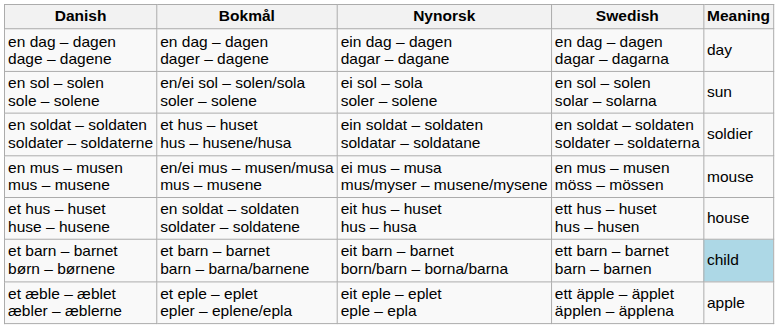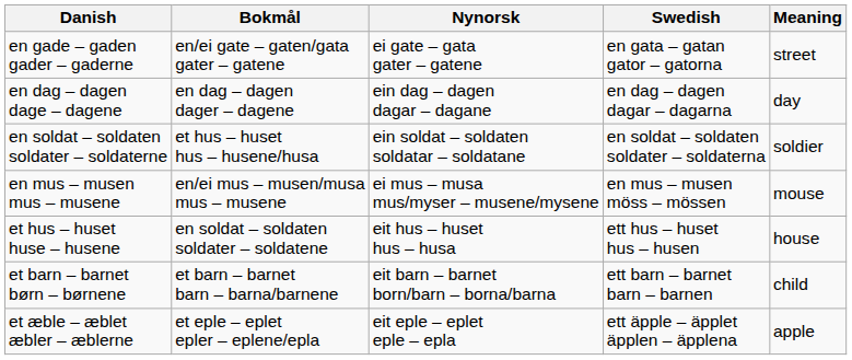 <table class="wikitable">
 <tr>
 <th>Danish</th>
 <th>Bokmål</th>
 <th>Nynorsk</th>
 <th>Swedish</th>
 <th>Meaning</th>
 </tr>
 <tr>
+<td>en gade – gaden<br>gader – gaderne</td>
+<td>en/ei gate – gaten/gata<br>gater – gatene</td>
+<td>ei gate – gata<br>gater – gatene</td>
+<td>en gata – gatan<br>gator – gatorna</td>
+<td>street</td>
+</tr>
+<tr>
 <td>en dag – dagen<br>dage – dagene</td>
 <td>en dag – dagen<br>dager – dagene</td>
 <td>ein dag – dagen<br>dagar – dagane</td>
 <td>en dag – dagen<br>dagar – dagarna</td>
 <td>day</td>
-</tr>
-<tr>
-<td>en sol – solen<br>sole – solene</td>
-<td>en/ei sol – solen/sola<br>soler – solene</td>
-<td>ei sol – sola<br>soler – solene</td>
-<td>en sol – solen<br>solar – solarna</td>
-<td>sun</td>
 </tr>
 <tr>
 <td>en soldat – soldaten<br>soldater – soldaterne</td>
 <td>et hus – huset<br>hus – husene/husa</td>
 <td>ein soldat – soldaten<br>soldatar – soldatane</td>
 <td>en soldat – soldaten<br>soldater – soldaterna</td>
 <td>soldier</td>
 </tr>
 <tr>
 <td>en mus – musen<br>mus – musene</td>
 <td>en/ei mus – musen/musa<br>mus – musene</td>
 <td>ei mus – musa<br>mus/myser – musene/mysene</td>
 <td>en mus – musen<br>möss – mössen</td>
 <td>mouse</td>
 </tr>
 <tr>
 <td>et hus – huset<br>huse – husene</td>
 <td>en soldat – soldaten<br>soldater – soldatene</td>
 <td>eit hus – huset<br>hus – husa</td>
 <td>ett hus – huset<br>hus – husen</td>
 <td>house</td>
 </tr>
 <tr>
 <td>et barn – barnet<br>børn – børnene</td>
 <td>et barn – barnet<br>barn – barna/barnene</td>
 <td>eit barn – barnet<br>born/barn – borna/barna</td>
 <td>ett barn – barnet<br>barn – barnen</td>
-<td style="background: lightblue;">child</td>
+<td>child</td>
 </tr>
 <tr>
 <td>et æble – æblet<br>æbler – æblerne</td>
 <td>et eple – eplet<br>epler – eplene/epla</td>
 <td>eit eple – eplet<br>eple – epla</td>
 <td>ett äpple – äpplet<br>äpplen – äpplena</td>
 <td>apple</td>
 </tr>
 </table>
